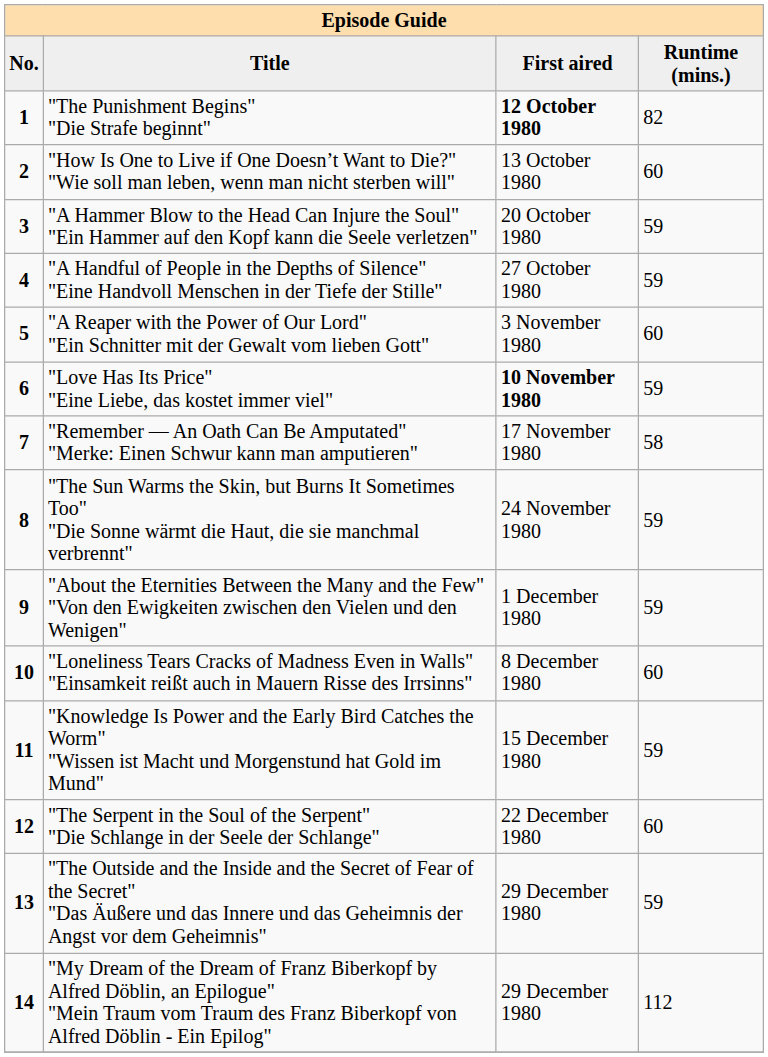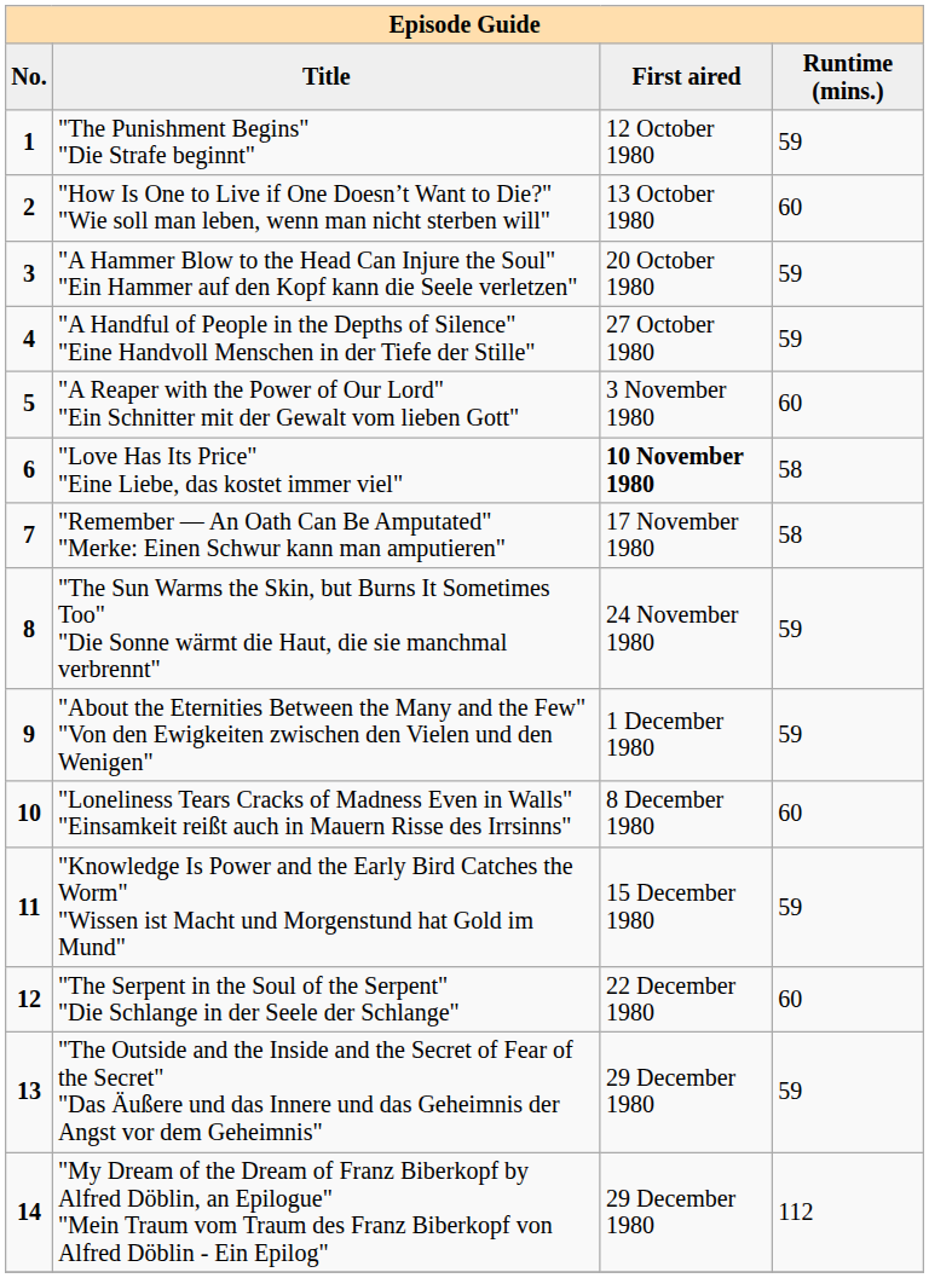 <table class="wikitable">
 <tr>
 <th style="background:#FFDEAD;" colspan=6>Episode Guide</th>
 </tr>
 <tr>
 <th style="background:#efefef;">No.</th>
 <th style="background:#efefef;">Title</th>
 <th style="background:#efefef;">First aired</th>
 <th style="background:#efefef;">Runtime (mins.)</th>
 </tr>
 <tr>
 <td align = "center"><strong>1</strong></td>
 <td>"The Punishment Begins"<br>"Die Strafe beginnt"</td>
-<td><strong>12 October 1980</strong></td>
-<td>82</td>
+<td>12 October 1980</td>
+<td>59</td>
 </tr>
 <tr>
 <td align = "center"><strong>2</strong></td>
 <td>"How Is One to Live if One Doesn’t Want to Die?"<br>"Wie soll man leben, wenn man nicht sterben will"</td>
 <td>13 October 1980</td>
 <td>60</td>
 </tr>
 <tr>
 <td align = "center"><strong>3</strong></td>
 <td>"A Hammer Blow to the Head Can Injure the Soul"<br>"Ein Hammer auf den Kopf kann die Seele verletzen"</td>
 <td>20 October 1980</td>
 <td>59</td>
 </tr>
 <tr>
 <td align = "center"><strong>4</strong></td>
 <td>"A Handful of People in the Depths of Silence"<br>"Eine Handvoll Menschen in der Tiefe der Stille"</td>
 <td>27 October 1980</td>
 <td>59</td>
 </tr>
 <tr>
 <td align = "center"><strong>5</strong></td>
 <td>"A Reaper with the Power of Our Lord"<br>"Ein Schnitter mit der Gewalt vom lieben Gott"</td>
 <td>3 November 1980</td>
 <td>60</td>
 </tr>
 <tr>
 <td align = "center"><strong>6</strong></td>
 <td>"Love Has Its Price"<br>"Eine Liebe, das kostet immer viel"</td>
 <td><strong>10 November 1980</strong></td>
-<td>59</td>
+<td>58</td>
 </tr>
 <tr>
 <td align = "center"><strong>7</strong></td>
 <td>"Remember — An Oath Can Be Amputated"<br>"Merke: Einen Schwur kann man amputieren"</td>
 <td>17 November 1980</td>
 <td>58</td>
 </tr>
 <tr>
 <td align = "center"><strong>8</strong></td>
 <td>"The Sun Warms the Skin, but Burns It Sometimes Too"<br>"Die Sonne wärmt die Haut, die sie manchmal verbrennt"</td>
 <td>24 November 1980</td>
 <td>59</td>
 </tr>
 <tr>
 <td align = "center"><strong>9</strong></td>
 <td>"About the Eternities Between the Many and the Few"<br>"Von den Ewigkeiten zwischen den Vielen und den Wenigen"</td>
 <td>1 December 1980</td>
 <td>59</td>
 </tr>
 <tr>
 <td align = "center"><strong>10</strong></td>
 <td>"Loneliness Tears Cracks of Madness Even in Walls"<br>"Einsamkeit reißt auch in Mauern Risse des Irrsinns"</td>
 <td>8 December 1980</td>
 <td>60</td>
 </tr>
 <tr>
 <td align = "center"><strong>11</strong></td>
 <td>"Knowledge Is Power and the Early Bird Catches the Worm"<br>"Wissen ist Macht und Morgenstund hat Gold im Mund"</td>
 <td>15 December 1980</td>
 <td>59</td>
 </tr>
 <tr>
 <td align = "center"><strong>12</strong></td>
 <td>"The Serpent in the Soul of the Serpent"<br>"Die Schlange in der Seele der Schlange"</td>
 <td>22 December 1980</td>
 <td>60</td>
 </tr>
 <tr>
 <td align = "center"><strong>13</strong></td>
 <td>"The Outside and the Inside and the Secret of Fear of the Secret"<br>"Das Äußere und das Innere und das Geheimnis der Angst vor dem Geheimnis"</td>
 <td>29 December 1980</td>
 <td>59</td>
 </tr>
 <tr>
 <td align = "center"><strong>14</strong></td>
 <td>"My Dream of the Dream of Franz Biberkopf by Alfred Döblin, an Epilogue"<br>"Mein Traum vom Traum des Franz Biberkopf von Alfred Döblin - Ein Epilog"</td>
 <td>29 December 1980</td>
 <td>112</td>
 </tr>
 <tr>
 </tr>
 </table>
